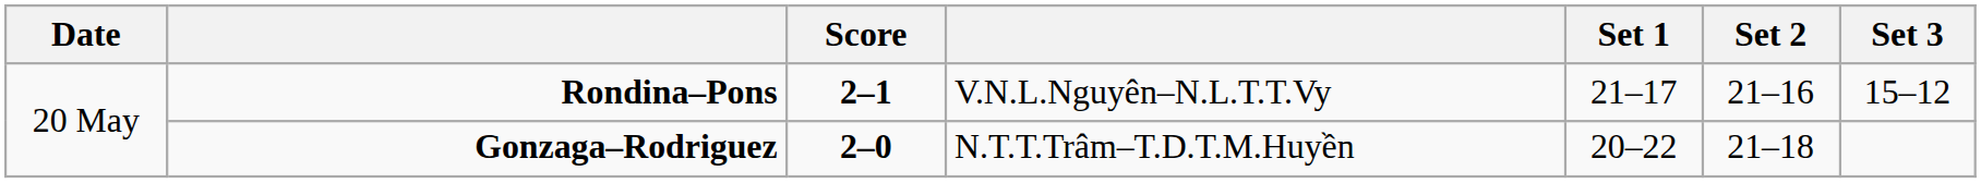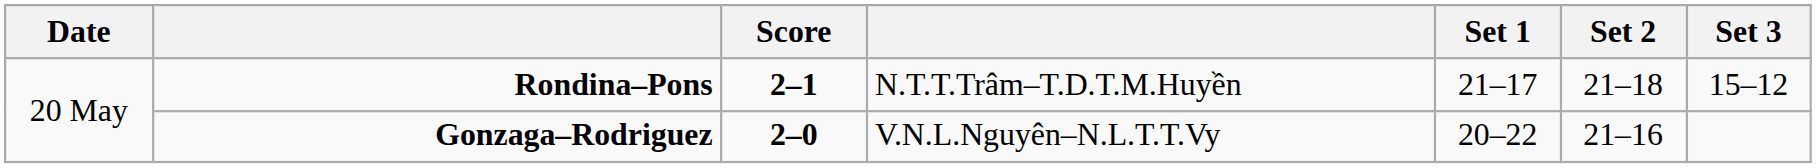 <table class="wikitable" style="text-align: center; font-size:90% ">
 <tr>
 <th width="60">Date</th>
 <th align="right" width="250"></th>
 <th width="60">Score</th>
 <th align="left" width="250"></th>
 <th width="50">Set 1</th>
 <th width="50">Set 2</th>
 <th width="50">Set 3</th>
 </tr>
 <tr>
 <td rowspan=2>20 May</td>
 <td align=right><strong>Rondina–Pons </strong></td>
 <td align=center><strong>2–1</strong></td>
-<td align=left> V.N.L.Nguyên–N.L.T.T.Vy</td>
+<td align=left> N.T.T.Trâm–T.D.T.M.Huyền</td>
 <td>21–17</td>
-<td>21–16</td>
+<td>21–18</td>
 <td>15–12</td>
 </tr>
 <tr>
 <td align=right><strong>Gonzaga–Rodriguez </strong></td>
 <td align=center><strong>2–0</strong></td>
-<td align=left> N.T.T.Trâm–T.D.T.M.Huyền</td>
+<td align=left> V.N.L.Nguyên–N.L.T.T.Vy</td>
 <td>20–22</td>
-<td>21–18</td>
+<td>21–16</td>
 <td></td>
 </tr>
 </table>
